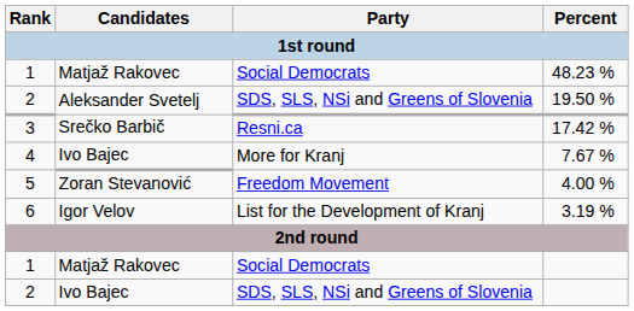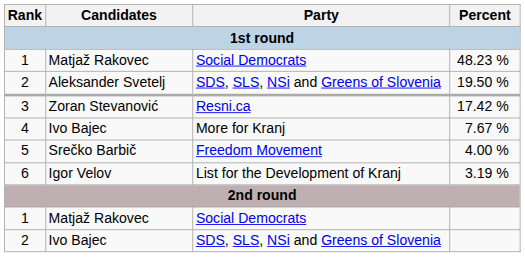 <table class="wikitable">
 <tr>
 <th width=37>Rank</th>
 <th width=160>Candidates</th>
 <th width=285>Party</th>
 <th width=72>Percent</th>
 </tr>
 <tr>
 <td bgcolor=#BCD4E6 colspan=4 align=center><strong>1st round</strong></td>
 </tr>
 <tr>
 <td align=center>1</td>
 <td>Matjaž Rakovec</td>
 <td><a href='#'>Social Democrats</a></td>
 <td align=right>48.23 %  </td>
 </tr>
 <tr>
 <td align=center>2</td>
 <td>Aleksander Svetelj</td>
 <td><a href='#'>SDS</a>, <a href='#'>SLS</a>, <a href='#'>NSi</a> and <a href='#'>Greens of Slovenia</a></td>
 <td align=right>19.50 %  </td>
 </tr>
 <tr>
 <td style="border-top-width:3px" align=center>3</td>
-<td>Srečko Barbič</td>
+<td style="border-top-width:3px">Zoran Stevanović</td>
 <td style="border-top-width:3px"><a href='#'>Resni.ca</a></td>
 <td style="border-top-width:3px" align=right>17.42 %  </td>
 </tr>
 <tr>
 <td align=center>4</td>
 <td>Ivo Bajec</td>
 <td>More for Kranj</td>
 <td align=right>7.67 %  </td>
 </tr>
 <tr>
 <td align=center>5</td>
-<td style="border-top-width:3px">Zoran Stevanović</td>
+<td>Srečko Barbič</td>
 <td><a href='#'>Freedom Movement</a></td>
 <td align=right>4.00 %  </td>
 </tr>
 <tr>
 <td align=center>6</td>
 <td>Igor Velov</td>
 <td>List for the Development of Kranj</td>
 <td align=right>3.19 %  </td>
 </tr>
 <tr>
 <td bgcolor=#BFAFB2 colspan=4 align=center><strong>2nd round</strong></td>
 </tr>
 <tr>
 <td align=center>1</td>
 <td>Matjaž Rakovec</td>
 <td><a href='#'>Social Democrats</a></td>
 <td></td>
 </tr>
 <tr>
 <td align=center>2</td>
 <td>Ivo Bajec</td>
 <td><a href='#'>SDS</a>, <a href='#'>SLS</a>, <a href='#'>NSi</a> and <a href='#'>Greens of Slovenia</a></td>
 <td></td>
 </tr>
 </table>
